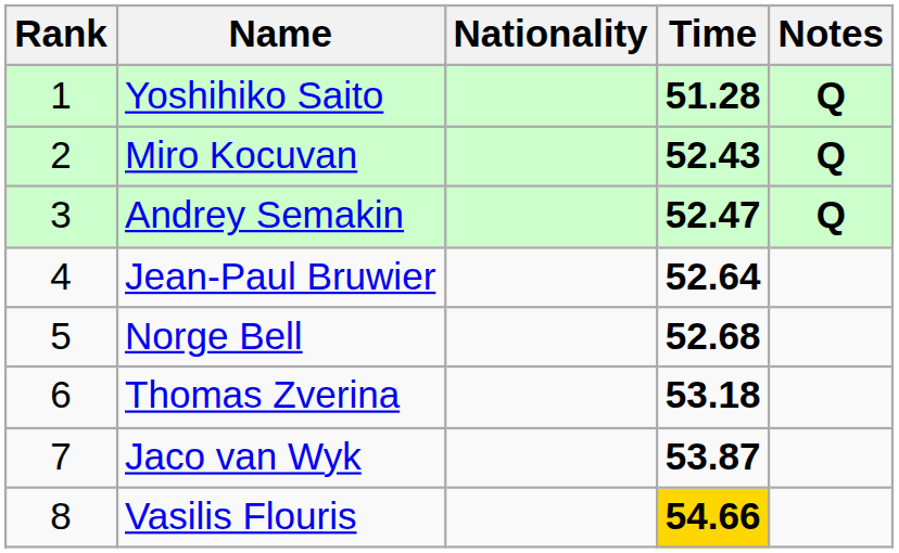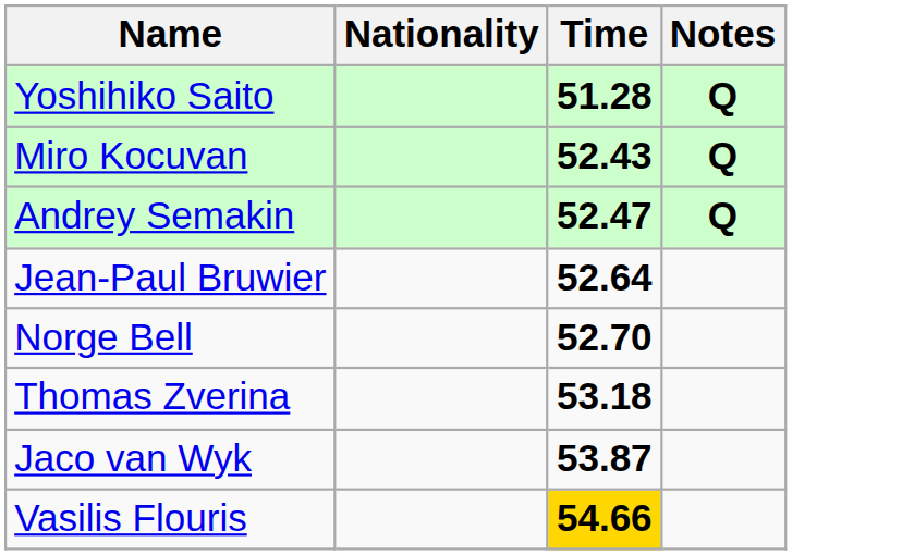 <table class="wikitable sortable" style="text-align:center">
 <tr>
-<th>Rank</th>
 <th>Name</th>
 <th>Nationality</th>
 <th>Time</th>
 <th>Notes</th>
 </tr>
 <tr bgcolor=ccffcc>
-<td>1</td>
 <td align=left><a href='#'>Yoshihiko Saito</a></td>
 <td align=left></td>
 <td><strong>51.28</strong></td>
 <td><strong>Q</strong></td>
 </tr>
 <tr bgcolor=ccffcc>
-<td>2</td>
 <td align=left><a href='#'>Miro Kocuvan</a></td>
 <td align=left></td>
 <td><strong>52.43</strong></td>
 <td><strong>Q</strong></td>
 </tr>
 <tr bgcolor=ccffcc>
-<td>3</td>
 <td align=left><a href='#'>Andrey Semakin</a></td>
 <td align=left></td>
 <td><strong>52.47</strong></td>
 <td><strong>Q</strong></td>
 </tr>
 <tr>
-<td>4</td>
 <td align=left><a href='#'>Jean-Paul Bruwier</a></td>
 <td align=left></td>
 <td><strong>52.64</strong></td>
 <td></td>
 </tr>
 <tr>
-<td>5</td>
 <td align=left><a href='#'>Norge Bell</a></td>
 <td align=left></td>
-<td><strong>52.68</strong></td>
+<td><strong>52.70</strong></td>
 <td></td>
 </tr>
 <tr>
-<td>6</td>
 <td align=left><a href='#'>Thomas Zverina</a></td>
 <td align=left></td>
 <td><strong>53.18</strong></td>
 <td></td>
 </tr>
 <tr>
-<td>7</td>
 <td align=left><a href='#'>Jaco van Wyk</a></td>
 <td align=left></td>
 <td><strong>53.87</strong></td>
 <td></td>
 </tr>
 <tr>
-<td>8</td>
 <td align=left><a href='#'>Vasilis Flouris</a></td>
 <td align=left></td>
 <td style="background: gold;"><strong>54.66</strong></td>
 <td></td>
 </tr>
 </table>
